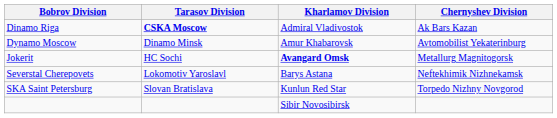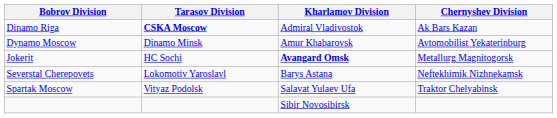 <table class="wikitable" style="width:900px;">
 <tr>
 <th style="width:225px;"><a href='#'>Bobrov Division</a></th>
 <th style="width:225px;"><a href='#'>Tarasov Division</a></th>
 <th style="width:225px;"><a href='#'>Kharlamov Division</a></th>
 <th style="width:225px;"><a href='#'>Chernyshev Division</a></th>
 </tr>
 <tr>
 <td> <a href='#'>Dinamo Riga</a></td>
 <td> <strong><a href='#'>CSKA Moscow</a></strong></td>
 <td> <a href='#'>Admiral Vladivostok</a></td>
 <td> <a href='#'>Ak Bars Kazan</a></td>
 </tr>
 <tr>
 <td> <a href='#'>Dynamo Moscow</a></td>
 <td> <a href='#'>Dinamo Minsk</a></td>
 <td> <a href='#'>Amur Khabarovsk</a></td>
 <td> <a href='#'>Avtomobilist Yekaterinburg</a></td>
 </tr>
 <tr>
 <td> <a href='#'>Jokerit</a></td>
 <td> <a href='#'>HC Sochi</a></td>
 <td> <strong><a href='#'>Avangard Omsk</a></strong></td>
 <td> <a href='#'>Metallurg Magnitogorsk</a></td>
 </tr>
 <tr>
 <td> <a href='#'>Severstal Cherepovets</a></td>
 <td> <a href='#'>Lokomotiv Yaroslavl</a></td>
 <td> <a href='#'>Barys Astana</a></td>
 <td> <a href='#'>Neftekhimik Nizhnekamsk</a></td>
 </tr>
 <tr>
-<td> <a href='#'>SKA Saint Petersburg</a></td>
-<td> <a href='#'>Slovan Bratislava</a></td>
-<td> <a href='#'>Kunlun Red Star</a></td>
-<td> <a href='#'>Torpedo Nizhny Novgorod</a></td>
+<td> <a href='#'>Spartak Moscow</a></td>
+<td> <a href='#'>Vityaz Podolsk</a></td>
+<td> <a href='#'>Salavat Yulaev Ufa</a></td>
+<td> <a href='#'>Traktor Chelyabinsk</a></td>
 </tr>
 <tr>
 <td></td>
 <td></td>
 <td> <a href='#'>Sibir Novosibirsk</a></td>
 <td></td>
 </tr>
 </table>
